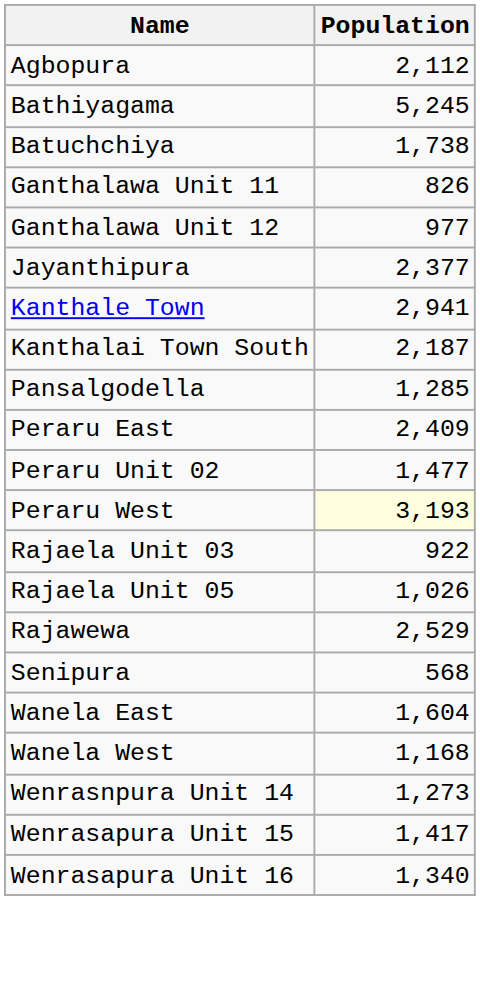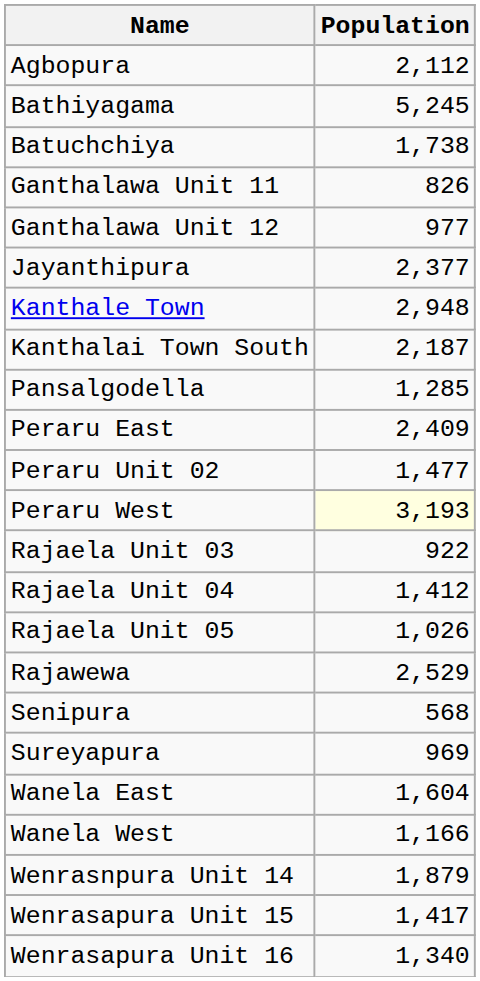 <table class="wikitable sortable">
 <tr>
 <th>Name</th>
 <th>Population</th>
 </tr>
 <tr>
 <td>Agbopura</td>
 <td align=right>2,112</td>
 </tr>
 <tr>
 <td>Bathiyagama</td>
 <td align=right>5,245</td>
 </tr>
 <tr>
 <td>Batuchchiya</td>
 <td align=right>1,738</td>
 </tr>
 <tr>
 <td>Ganthalawa Unit 11</td>
 <td align=right>826</td>
 </tr>
 <tr>
 <td>Ganthalawa Unit 12</td>
 <td align=right>977</td>
 </tr>
 <tr>
 <td>Jayanthipura</td>
 <td align=right>2,377</td>
 </tr>
 <tr>
 <td><a href='#'>Kanthale Town</a></td>
-<td align=right>2,941</td>
+<td align=right>2,948</td>
 </tr>
 <tr>
 <td>Kanthalai Town South</td>
 <td align=right>2,187</td>
 </tr>
 <tr>
 <td>Pansalgodella</td>
 <td align=right>1,285</td>
 </tr>
 <tr>
 <td>Peraru East</td>
 <td align=right>2,409</td>
 </tr>
 <tr>
 <td>Peraru Unit 02</td>
 <td align=right>1,477</td>
 </tr>
 <tr>
 <td>Peraru West</td>
 <td align=right style="background: lightyellow;">3,193</td>
 </tr>
 <tr>
 <td>Rajaela Unit 03</td>
 <td align=right>922</td>
 </tr>
 <tr>
+<td>Rajaela Unit 04</td>
+<td align=right>1,412</td>
+</tr>
+<tr>
 <td>Rajaela Unit 05</td>
 <td align=right>1,026</td>
 </tr>
 <tr>
 <td>Rajawewa</td>
 <td align=right>2,529</td>
 </tr>
 <tr>
 <td>Senipura</td>
 <td align=right>568</td>
 </tr>
 <tr>
+<td>Sureyapura</td>
+<td align=right>969</td>
+</tr>
+<tr>
 <td>Wanela East</td>
 <td align=right>1,604</td>
 </tr>
 <tr>
 <td>Wanela West</td>
-<td align=right>1,168</td>
+<td align=right>1,166</td>
 </tr>
 <tr>
 <td>Wenrasnpura Unit 14</td>
-<td align=right>1,273</td>
+<td align=right>1,879</td>
 </tr>
 <tr>
 <td>Wenrasapura Unit 15</td>
 <td align=right>1,417</td>
 </tr>
 <tr>
 <td>Wenrasapura Unit 16</td>
 <td align=right>1,340</td>
 </tr>
 </table>
